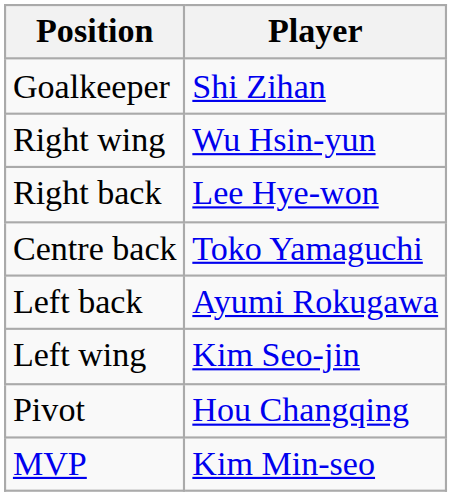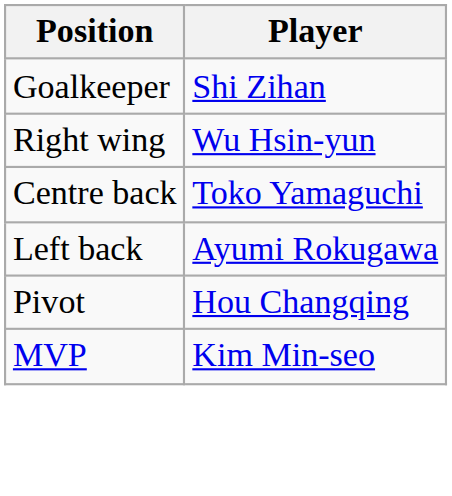 <table class="wikitable">
 <tr>
 <th>Position</th>
 <th>Player</th>
 </tr>
 <tr>
 <td>Goalkeeper</td>
 <td> <a href='#'>Shi Zihan</a></td>
 </tr>
 <tr>
 <td>Right wing</td>
 <td> <a href='#'>Wu Hsin-yun</a></td>
 </tr>
 <tr>
-<td>Right back</td>
-<td> <a href='#'>Lee Hye-won</a></td>
-</tr>
-<tr>
 <td>Centre back</td>
 <td> <a href='#'>Toko Yamaguchi</a></td>
 </tr>
 <tr>
 <td>Left back</td>
 <td> <a href='#'>Ayumi Rokugawa</a></td>
-</tr>
-<tr>
-<td>Left wing</td>
-<td> <a href='#'>Kim Seo-jin</a></td>
 </tr>
 <tr>
 <td>Pivot</td>
 <td> <a href='#'>Hou Changqing</a></td>
 </tr>
 <tr>
 <td><a href='#'>MVP</a></td>
 <td> <a href='#'>Kim Min-seo</a></td>
 </tr>
 </table>
